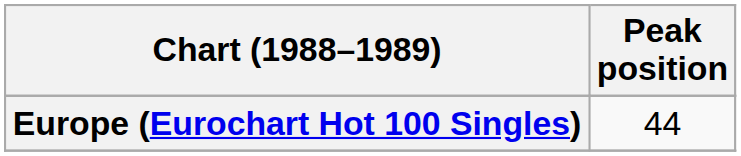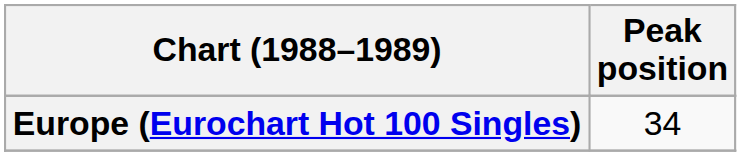 <table class="wikitable sortable plainrowheaders" style="text-align:center">
 <tr>
 <th scope="col">Chart (1988–1989)</th>
 <th scope="col">Peak<br>position</th>
 </tr>
 <tr>
 </tr>
 <tr>
 <th scope="row">Europe (<a href='#'>Eurochart Hot 100 Singles</a>)</th>
-<td>44</td>
+<td>34</td>
 </tr>
 <tr>
 </tr>
 <tr>
 </tr>
 <tr>
 </tr>
 <tr>
 </tr>
 <tr>
 </tr>
 </table>
